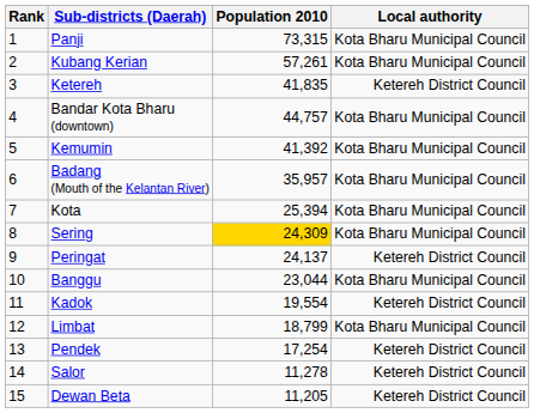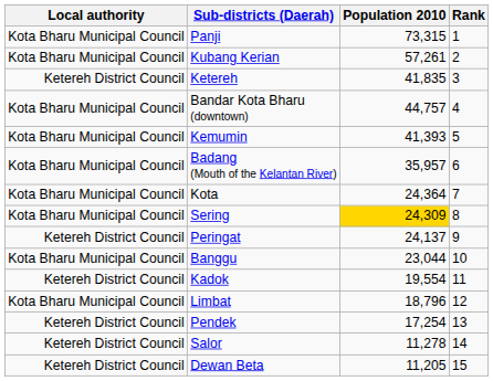 <table class="wikitable sortable" style="text-align:right; margin-right:60px">
 <tr>
-<th>Rank</th>
+<th>Local authority</th>
 <th><a href='#'>Sub-districts (Daerah)</a></th>
 <th>Population 2010</th>
-<th>Local authority</th>
+<th>Rank</th>
 </tr>
 <tr>
-<td align=left>1</td>
+<td>Kota Bharu Municipal Council</td>
 <td align=left><a href='#'>Panji</a></td>
 <td>73,315</td>
-<td>Kota Bharu Municipal Council</td>
+<td align=left>1</td>
 </tr>
 <tr>
-<td align=left>2</td>
+<td>Kota Bharu Municipal Council</td>
 <td align=left><a href='#'>Kubang Kerian</a></td>
 <td>57,261</td>
-<td>Kota Bharu Municipal Council</td>
+<td align=left>2</td>
 </tr>
 <tr>
-<td align="left">3</td>
+<td>Ketereh District Council</td>
 <td align="left"><a href='#'>Ketereh</a></td>
 <td>41,835</td>
-<td>Ketereh District Council</td>
+<td align="left">3</td>
 </tr>
 <tr>
-<td align="left">4</td>
+<td>Kota Bharu Municipal Council</td>
 <td align="left">Bandar Kota Bharu <br><small>(downtown)</small></td>
 <td>44,757</td>
-<td>Kota Bharu Municipal Council</td>
+<td align="left">4</td>
 </tr>
 <tr>
+<td>Kota Bharu Municipal Council</td>
+<td align=left><a href='#'>Kemumin</a></td>
+<td>41,393</td>
 <td align=left>5</td>
-<td align=left><a href='#'>Kemumin</a></td>
-<td>41,392</td>
-<td>Kota Bharu Municipal Council</td>
 </tr>
 <tr>
-<td align=left>6</td>
+<td>Kota Bharu Municipal Council</td>
 <td align=left><a href='#'>Badang</a> <br><small>(Mouth of the <a href='#'>Kelantan River</a>)</small></td>
 <td>35,957</td>
-<td>Kota Bharu Municipal Council</td>
+<td align=left>6</td>
 </tr>
 <tr>
+<td>Kota Bharu Municipal Council</td>
+<td align=left>Kota</td>
+<td>24,364</td>
 <td align=left>7</td>
-<td align=left>Kota</td>
-<td>25,394</td>
-<td>Kota Bharu Municipal Council</td>
 </tr>
 <tr>
-<td align="left">8</td>
+<td>Kota Bharu Municipal Council</td>
 <td align="left"><a href='#'>Sering</a></td>
 <td style="background: gold;">24,309</td>
-<td>Kota Bharu Municipal Council</td>
+<td align="left">8</td>
 </tr>
 <tr>
-<td align="left">9</td>
+<td>Ketereh District Council</td>
 <td align="left"><a href='#'>Peringat</a></td>
 <td>24,137</td>
-<td>Ketereh District Council</td>
+<td align="left">9</td>
 </tr>
 <tr>
-<td align=left>10</td>
+<td>Kota Bharu Municipal Council</td>
 <td align=left><a href='#'>Banggu</a></td>
 <td>23,044</td>
-<td>Kota Bharu Municipal Council</td>
+<td align=left>10</td>
 </tr>
 <tr>
-<td align=left>11</td>
+<td>Ketereh District Council</td>
 <td align=left><a href='#'>Kadok</a></td>
 <td>19,554</td>
-<td>Ketereh District Council</td>
+<td align=left>11</td>
 </tr>
 <tr>
+<td>Kota Bharu Municipal Council</td>
+<td align="left"><a href='#'>Limbat</a></td>
+<td>18,796</td>
 <td align="left">12</td>
-<td align="left"><a href='#'>Limbat</a></td>
-<td>18,799</td>
-<td>Kota Bharu Municipal Council</td>
 </tr>
 <tr>
-<td align="left">13</td>
+<td>Ketereh District Council</td>
 <td align="left"><a href='#'>Pendek</a></td>
 <td>17,254</td>
-<td>Ketereh District Council</td>
+<td align="left">13</td>
 </tr>
 <tr>
-<td align=left>14</td>
+<td>Ketereh District Council</td>
 <td align=left><a href='#'>Salor</a></td>
 <td>11,278</td>
-<td>Ketereh District Council</td>
+<td align=left>14</td>
 </tr>
 <tr>
-<td align=left>15</td>
+<td>Ketereh District Council</td>
 <td align=left><a href='#'>Dewan Beta</a></td>
 <td>11,205</td>
-<td>Ketereh District Council</td>
+<td align=left>15</td>
 </tr>
 </table>
